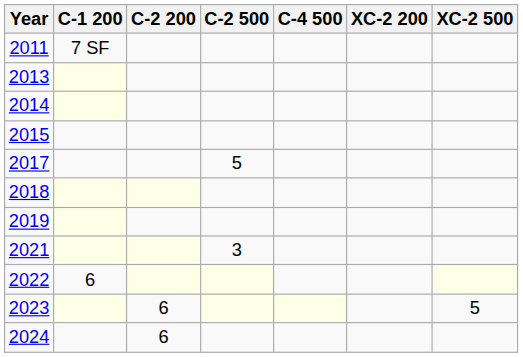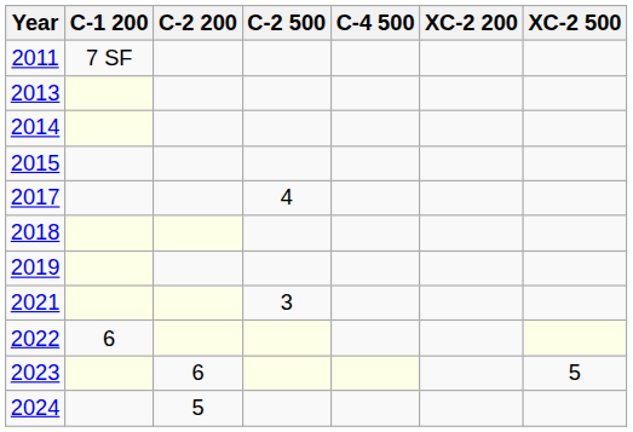 <table class="wikitable" style="text-align:center;">
 <tr>
 <th>Year</th>
 <th>C-1 200</th>
 <th>C-2 200</th>
 <th>C-2 500</th>
 <th>C-4 500</th>
 <th>XC-2 200</th>
 <th>XC-2 500</th>
 </tr>
 <tr>
 <td><a href='#'>2011</a></td>
 <td>7 SF</td>
 <td></td>
 <td></td>
 <td></td>
 <td></td>
 <td></td>
 </tr>
 <tr>
 <td><a href='#'>2013</a></td>
 <td style="background:#fdffe7"></td>
 <td></td>
 <td></td>
 <td></td>
 <td></td>
 <td></td>
 </tr>
 <tr>
 <td><a href='#'>2014</a></td>
 <td style="background:#fdffe7"></td>
 <td></td>
 <td></td>
 <td></td>
 <td></td>
 <td></td>
 </tr>
 <tr>
 <td><a href='#'>2015</a></td>
 <td></td>
 <td></td>
 <td></td>
 <td></td>
 <td></td>
 <td></td>
 </tr>
 <tr>
 <td><a href='#'>2017</a></td>
 <td></td>
 <td></td>
-<td>5</td>
+<td>4</td>
 <td></td>
 <td></td>
 <td></td>
 </tr>
 <tr>
 <td><a href='#'>2018</a></td>
 <td style="background:#fdffe7"></td>
 <td style="background:#fdffe7"></td>
 <td></td>
 <td></td>
 <td></td>
 <td></td>
 </tr>
 <tr>
 <td><a href='#'>2019</a></td>
 <td style="background:#fdffe7"></td>
 <td></td>
 <td></td>
 <td></td>
 <td></td>
 <td></td>
 </tr>
 <tr>
 <td><a href='#'>2021</a></td>
 <td style="background:#fdffe7"></td>
 <td style="background:#fdffe7"></td>
 <td>3</td>
 <td></td>
 <td></td>
 <td></td>
 </tr>
 <tr>
 <td><a href='#'>2022</a></td>
 <td>6</td>
 <td style="background:#fdffe7"></td>
 <td style="background:#fdffe7"></td>
 <td></td>
 <td></td>
 <td style="background:#fdffe7"></td>
 </tr>
 <tr>
 <td><a href='#'>2023</a></td>
 <td style="background:#fdffe7"></td>
 <td>6</td>
 <td style="background:#fdffe7"></td>
 <td style="background:#fdffe7"></td>
 <td></td>
 <td>5</td>
 </tr>
 <tr>
 <td><a href='#'>2024</a></td>
 <td></td>
-<td>6</td>
+<td>5</td>
 <td></td>
 <td></td>
 <td></td>
 <td></td>
 </tr>
 </table>
